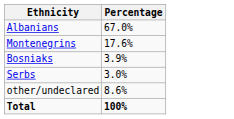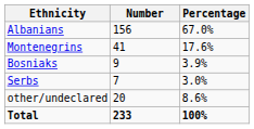 <table class="wikitable">
 <tr>
 <th width="100px">Ethnicity</th>
+<th width="80px">Number</th>
 <th width="80px">Percentage</th>
 </tr>
 <tr>
 <td><a href='#'>Albanians</a></td>
+<td>156</td>
 <td>67.0%</td>
 </tr>
 <tr>
 <td><a href='#'>Montenegrins</a></td>
+<td>41</td>
 <td>17.6%</td>
 </tr>
 <tr>
 <td><a href='#'>Bosniaks</a></td>
+<td>9</td>
 <td>3.9%</td>
 </tr>
 <tr>
 <td><a href='#'>Serbs</a></td>
+<td>7</td>
 <td>3.0%</td>
 </tr>
 <tr>
 <td>other/undeclared</td>
+<td>20</td>
 <td>8.6%</td>
 </tr>
 <tr>
 <td><strong>Total</strong></td>
+<td><strong>233</strong></td>
 <td><strong>100%</strong></td>
 </tr>
 </table>
